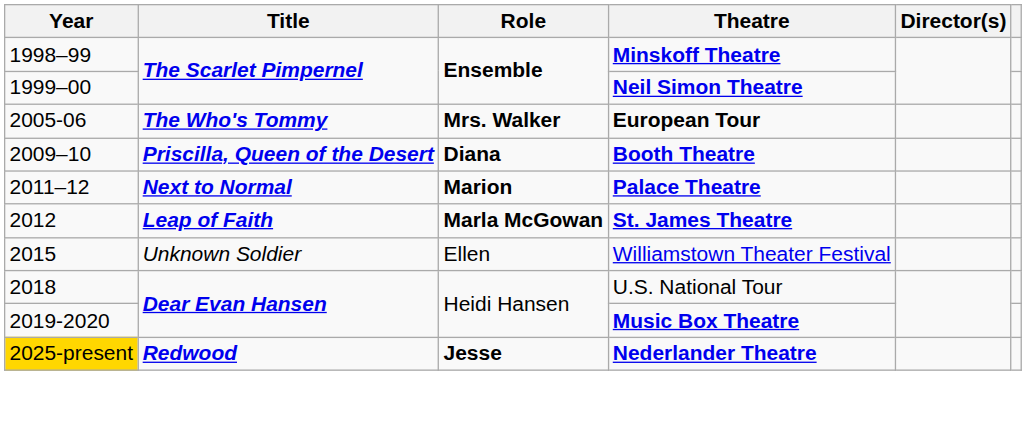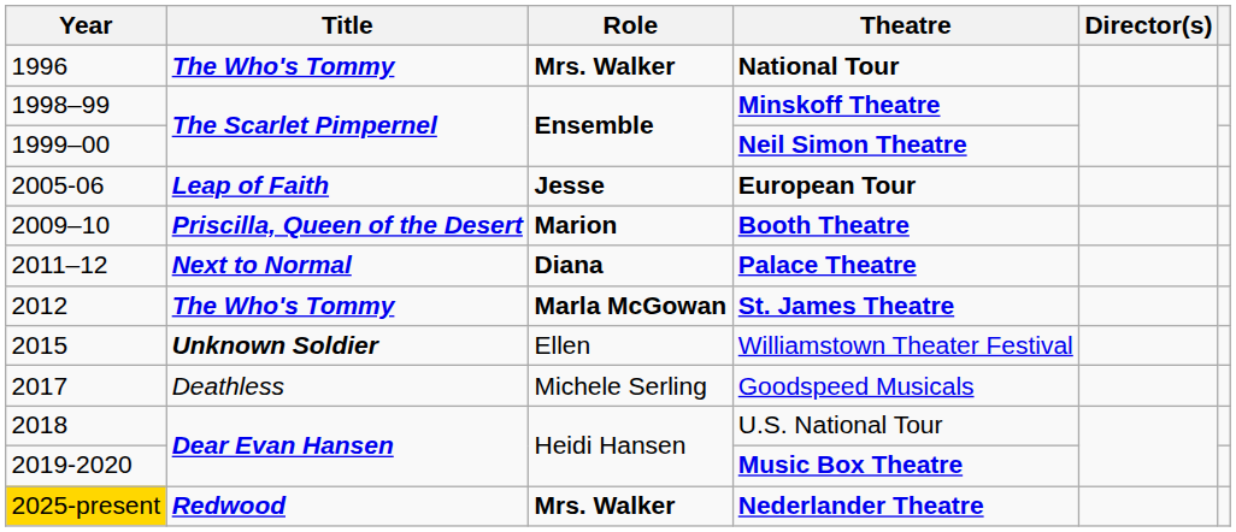 <table class="wikitable sortable">
 <tr>
 <th>Year</th>
 <th>Title</th>
 <th>Role</th>
 <th>Theatre</th>
 <th>Director(s)</th>
 <th></th>
+</tr>
+<tr>
+<td>1996</td>
+<td><strong> <em><a href='#'>The Who's Tommy</a></em> </strong></td>
+<td><strong>Mrs. Walker</strong></td>
+<td><strong>National Tour</strong></td>
+<td></td>
+<td></td>
 </tr>
 <tr>
 <td>1998–99</td>
 <td rowspan= 2><strong> <em><a href='#'>The Scarlet Pimpernel</a></em> </strong></td>
 <td rowspan= 2><strong>Ensemble</strong> </td>
 <td><strong><a href='#'>Minskoff Theatre</a></strong></td>
 <td rowspan=2></td>
 </tr>
 <tr>
 <td>1999–00</td>
 <td><strong><a href='#'>Neil Simon Theatre</a></strong></td>
 <td></td>
 </tr>
 <tr>
 <td>2005-06</td>
-<td><strong> <em><a href='#'>The Who's Tommy</a></em> </strong></td>
-<td><strong>Mrs. Walker</strong></td>
+<td><strong> <em><a href='#'>Leap of Faith</a></em> </strong></td>
+<td><strong>Jesse</strong> </td>
 <td><strong>European Tour</strong></td>
 <td></td>
 <td></td>
 </tr>
 <tr>
 <td>2009–10</td>
 <td><strong> <em><a href='#'>Priscilla, Queen of the Desert</a></em> </strong></td>
-<td><strong>Diana</strong> </td>
+<td><strong>Marion</strong></td>
 <td><strong><a href='#'>Booth Theatre</a></strong></td>
 <td></td>
 <td></td>
 </tr>
 <tr>
 <td>2011–12</td>
 <td><strong> <em><a href='#'>Next to Normal</a></em> </strong></td>
-<td><strong>Marion</strong></td>
+<td><strong>Diana</strong> </td>
 <td><strong><a href='#'>Palace Theatre</a></strong></td>
 <td></td>
 <td></td>
 </tr>
 <tr>
 <td>2012</td>
-<td><strong> <em><a href='#'>Leap of Faith</a></em> </strong></td>
+<td><strong> <em><a href='#'>The Who's Tommy</a></em> </strong></td>
 <td><strong>Marla McGowan</strong></td>
 <td><strong><a href='#'>St. James Theatre</a></strong></td>
 <td></td>
 <td></td>
 </tr>
 <tr>
 <td>2015</td>
-<td><em>Unknown Soldier</em></td>
+<td><strong><em>Unknown Soldier</em></strong></td>
 <td>Ellen</td>
 <td><a href='#'>Williamstown Theater Festival</a></td>
+<td></td>
+<td></td>
+</tr>
+<tr>
+<td>2017</td>
+<td><em>Deathless</em></td>
+<td>Michele Serling</td>
+<td><a href='#'>Goodspeed Musicals</a></td>
 <td></td>
 <td></td>
 </tr>
 <tr>
 <td>2018</td>
 <td rowspan= 2><strong> <em><a href='#'>Dear Evan Hansen</a></em> </strong></td>
 <td rowspan= 2>Heidi Hansen</td>
 <td>U.S. National Tour</td>
 <td rowspan=2></td>
 <td></td>
 </tr>
 <tr>
 <td>2019-2020</td>
 <td><strong><a href='#'>Music Box Theatre</a></strong></td>
 <td></td>
 </tr>
 <tr>
 <td style="background: gold;">2025-present</td>
 <td><strong> <em><a href='#'>Redwood</a></em> </strong></td>
-<td><strong>Jesse</strong> </td>
+<td><strong>Mrs. Walker</strong></td>
 <td><strong><a href='#'>Nederlander Theatre</a></strong></td>
 <td></td>
 <td></td>
 </tr>
 </table>
